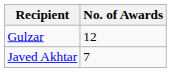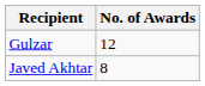 <table class="wikitable">
 <tr>
 <th>Recipient</th>
 <th>No. of Awards</th>
 </tr>
 <tr>
 <td><a href='#'>Gulzar</a></td>
 <td>12</td>
 </tr>
 <tr>
 <td><a href='#'>Javed Akhtar</a></td>
-<td>7</td>
+<td>8</td>
 </tr>
 </table>
